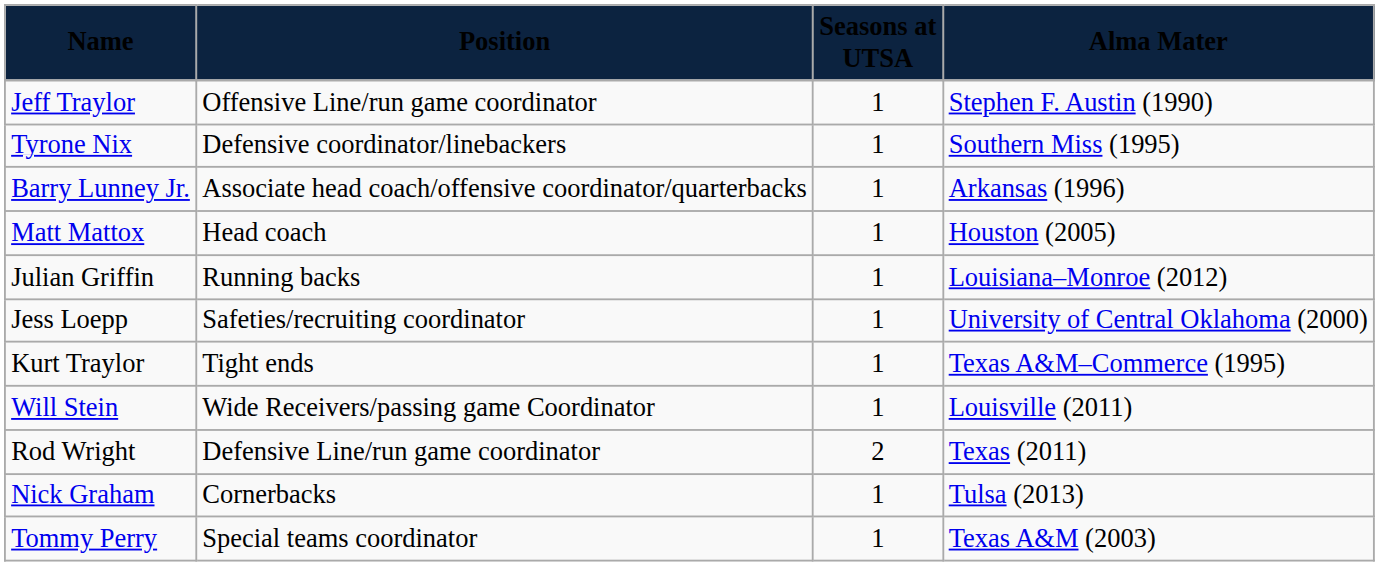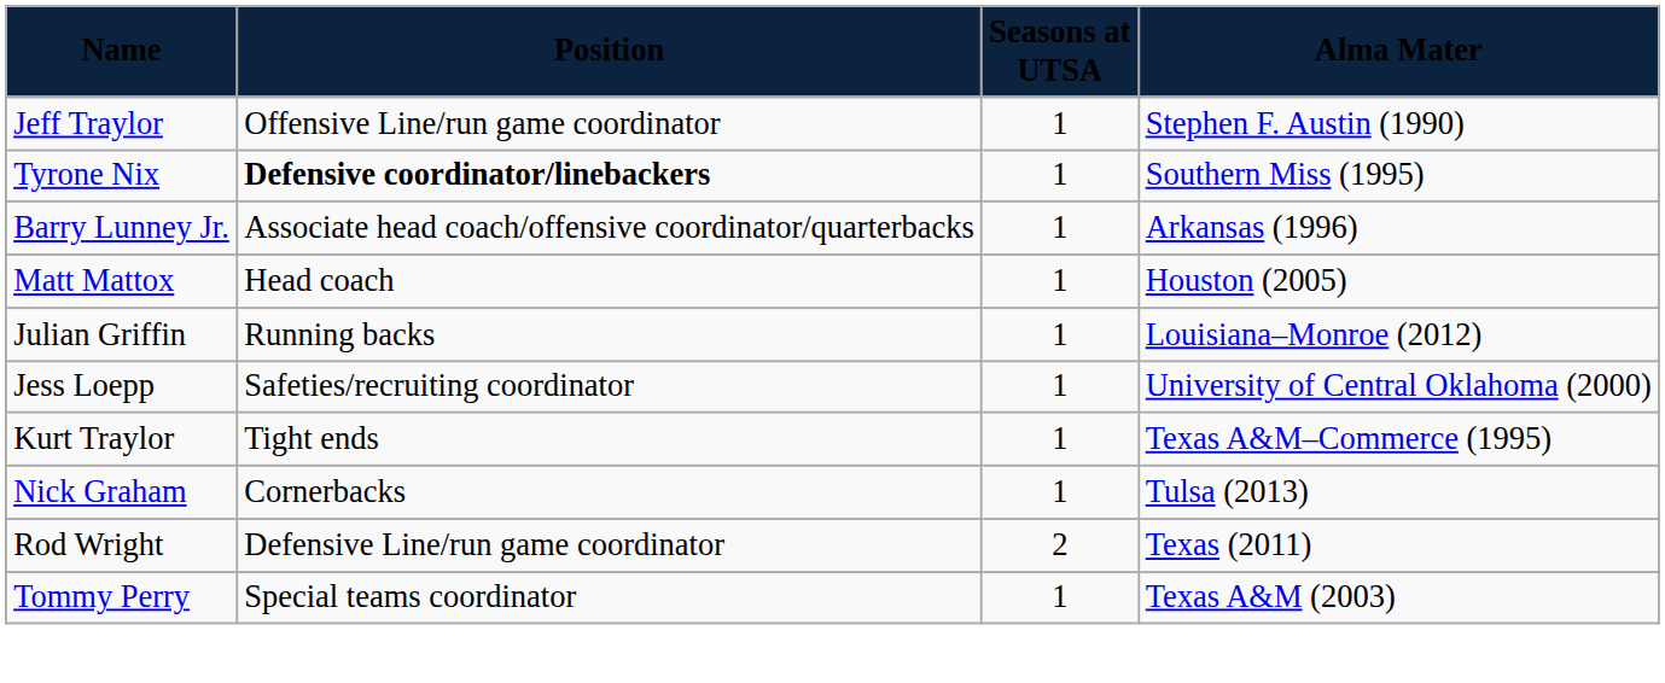 <table class="wikitable" style="font-size:90%;">
 <tr>
 <th style="background:#0C2340;"><span>Name</span></th>
 <th style="background:#0C2340;"><span>Position</span></th>
 <th style="background:#0C2340;"><span>Seasons at<br>UTSA</span></th>
 <th style="background:#0C2340;"><span>Alma Mater</span></th>
 </tr>
 <tr>
 </tr>
 <tr>
 <td><a href='#'>Jeff Traylor</a></td>
 <td>Offensive Line/run game coordinator</td>
 <td align=center>1</td>
 <td><a href='#'>Stephen F. Austin</a> (1990)</td>
 </tr>
 <tr>
 <td><a href='#'>Tyrone Nix</a></td>
-<td>Defensive coordinator/linebackers</td>
+<td><strong>Defensive coordinator/linebackers</strong></td>
 <td align=center>1</td>
 <td><a href='#'>Southern Miss</a> (1995)</td>
 </tr>
 <tr>
 <td><a href='#'>Barry Lunney Jr.</a></td>
 <td>Associate head coach/offensive coordinator/quarterbacks</td>
 <td align=center>1</td>
 <td><a href='#'>Arkansas</a> (1996)</td>
 </tr>
 <tr>
 <td><a href='#'>Matt Mattox</a></td>
 <td>Head coach</td>
 <td align=center>1</td>
 <td><a href='#'>Houston</a> (2005)</td>
 </tr>
 <tr>
 <td>Julian Griffin</td>
 <td>Running backs</td>
 <td align=center>1</td>
 <td><a href='#'>Louisiana–Monroe</a> (2012)</td>
 </tr>
 <tr>
 <td>Jess Loepp</td>
 <td>Safeties/recruiting coordinator</td>
 <td align=center>1</td>
 <td><a href='#'>University of Central Oklahoma</a> (2000)</td>
 </tr>
 <tr>
 <td>Kurt Traylor</td>
 <td>Tight ends</td>
 <td align=center>1</td>
 <td><a href='#'>Texas A&M–Commerce</a> (1995)</td>
 </tr>
 <tr>
-<td><a href='#'>Will Stein</a></td>
-<td>Wide Receivers/passing game Coordinator</td>
+<td><a href='#'>Nick Graham</a></td>
+<td>Cornerbacks</td>
 <td align=center>1</td>
-<td><a href='#'>Louisville</a> (2011)</td>
+<td><a href='#'>Tulsa</a> (2013)</td>
 </tr>
 <tr>
 <td>Rod Wright</td>
 <td>Defensive Line/run game coordinator</td>
 <td align=center>2</td>
 <td><a href='#'>Texas</a> (2011)</td>
 </tr>
 <tr>
-<td><a href='#'>Nick Graham</a></td>
-<td>Cornerbacks</td>
-<td align=center>1</td>
-<td><a href='#'>Tulsa</a> (2013)</td>
-</tr>
-<tr>
 <td><a href='#'>Tommy Perry</a></td>
 <td>Special teams coordinator</td>
 <td align=center>1</td>
 <td><a href='#'>Texas A&M</a> (2003)</td>
 </tr>
 </table>
